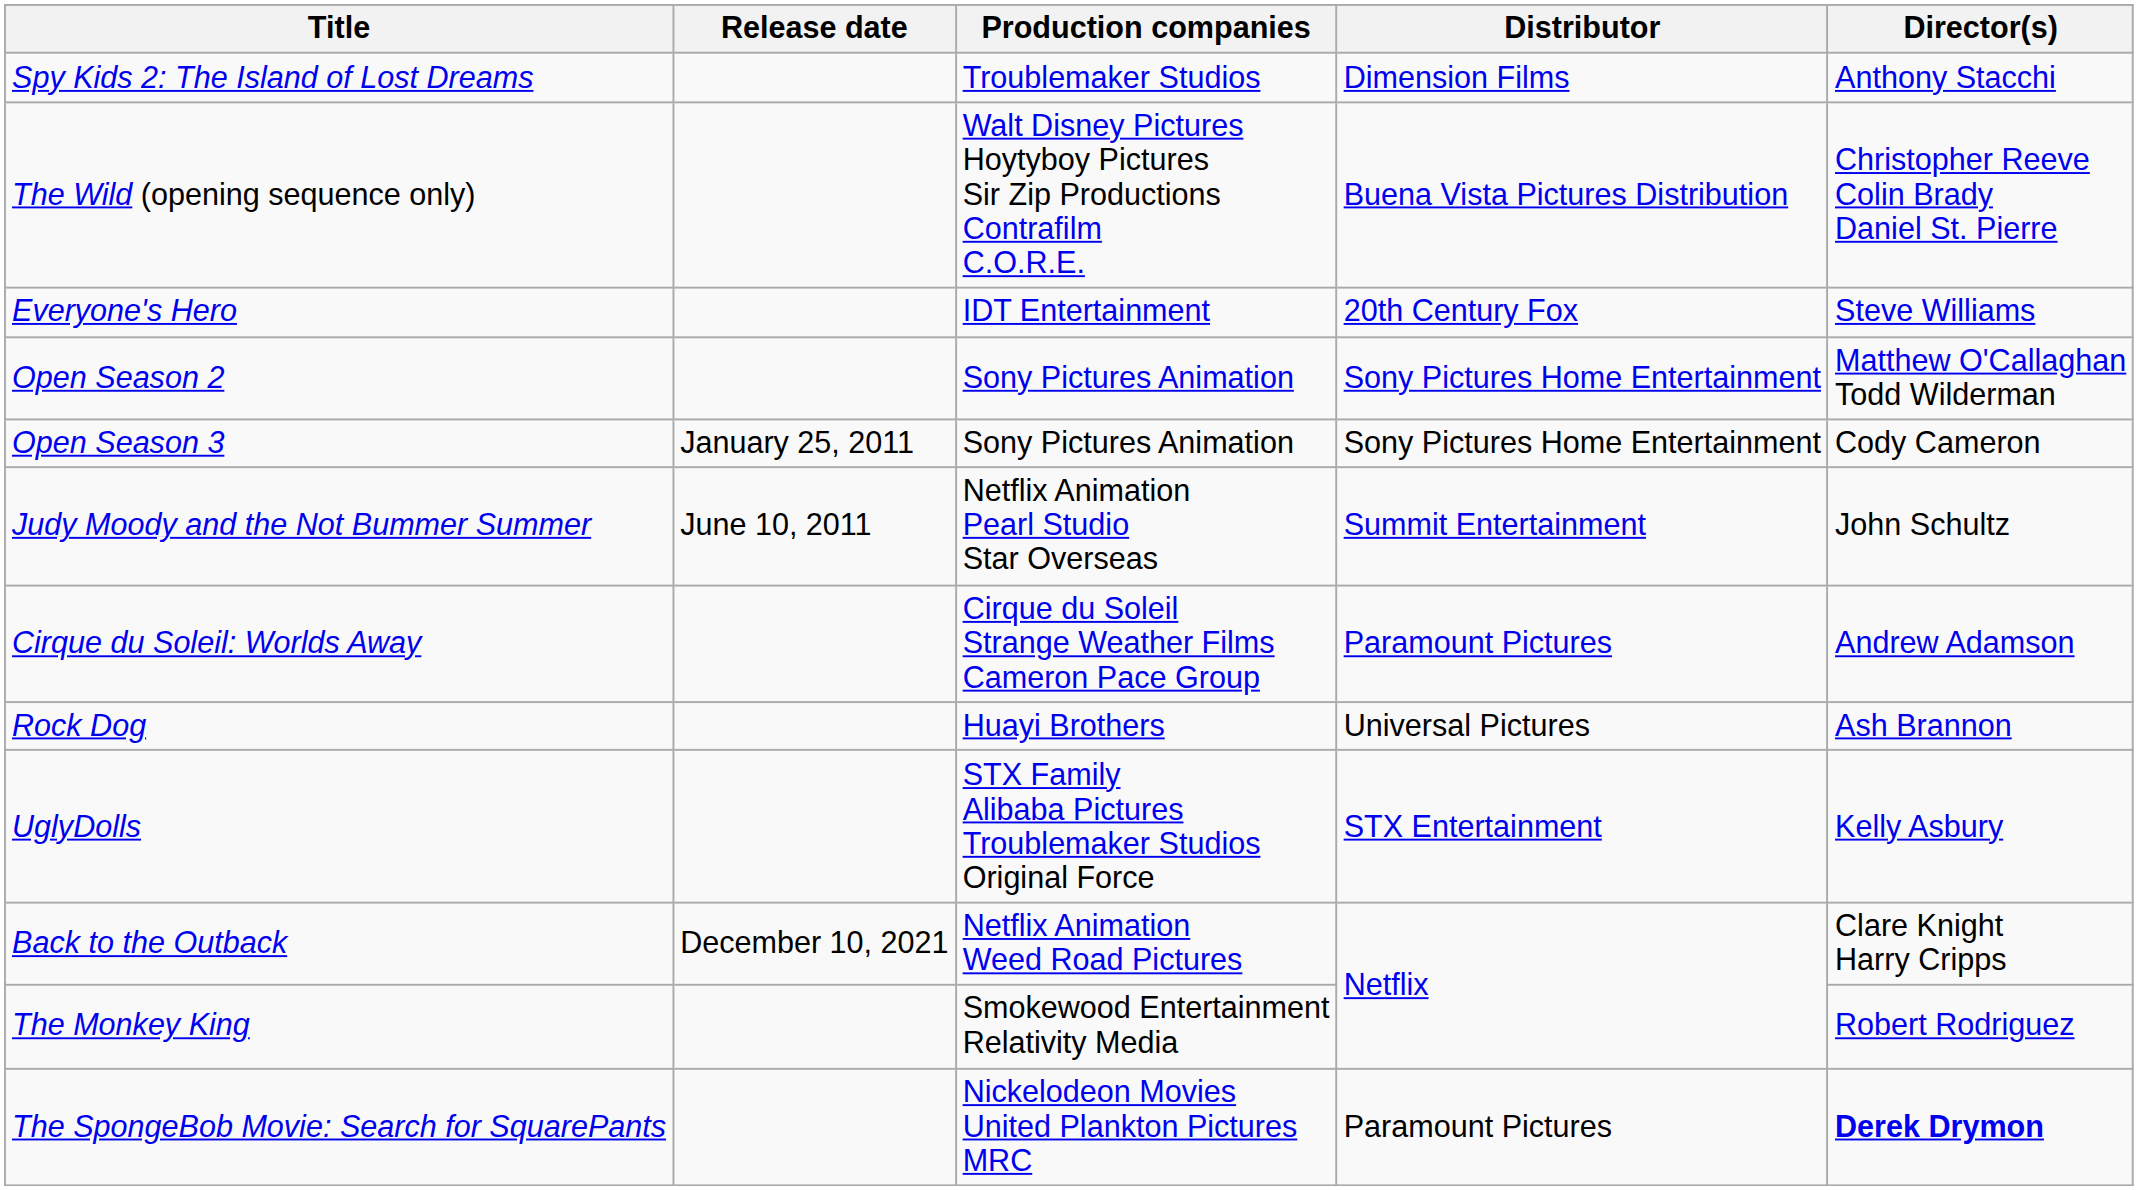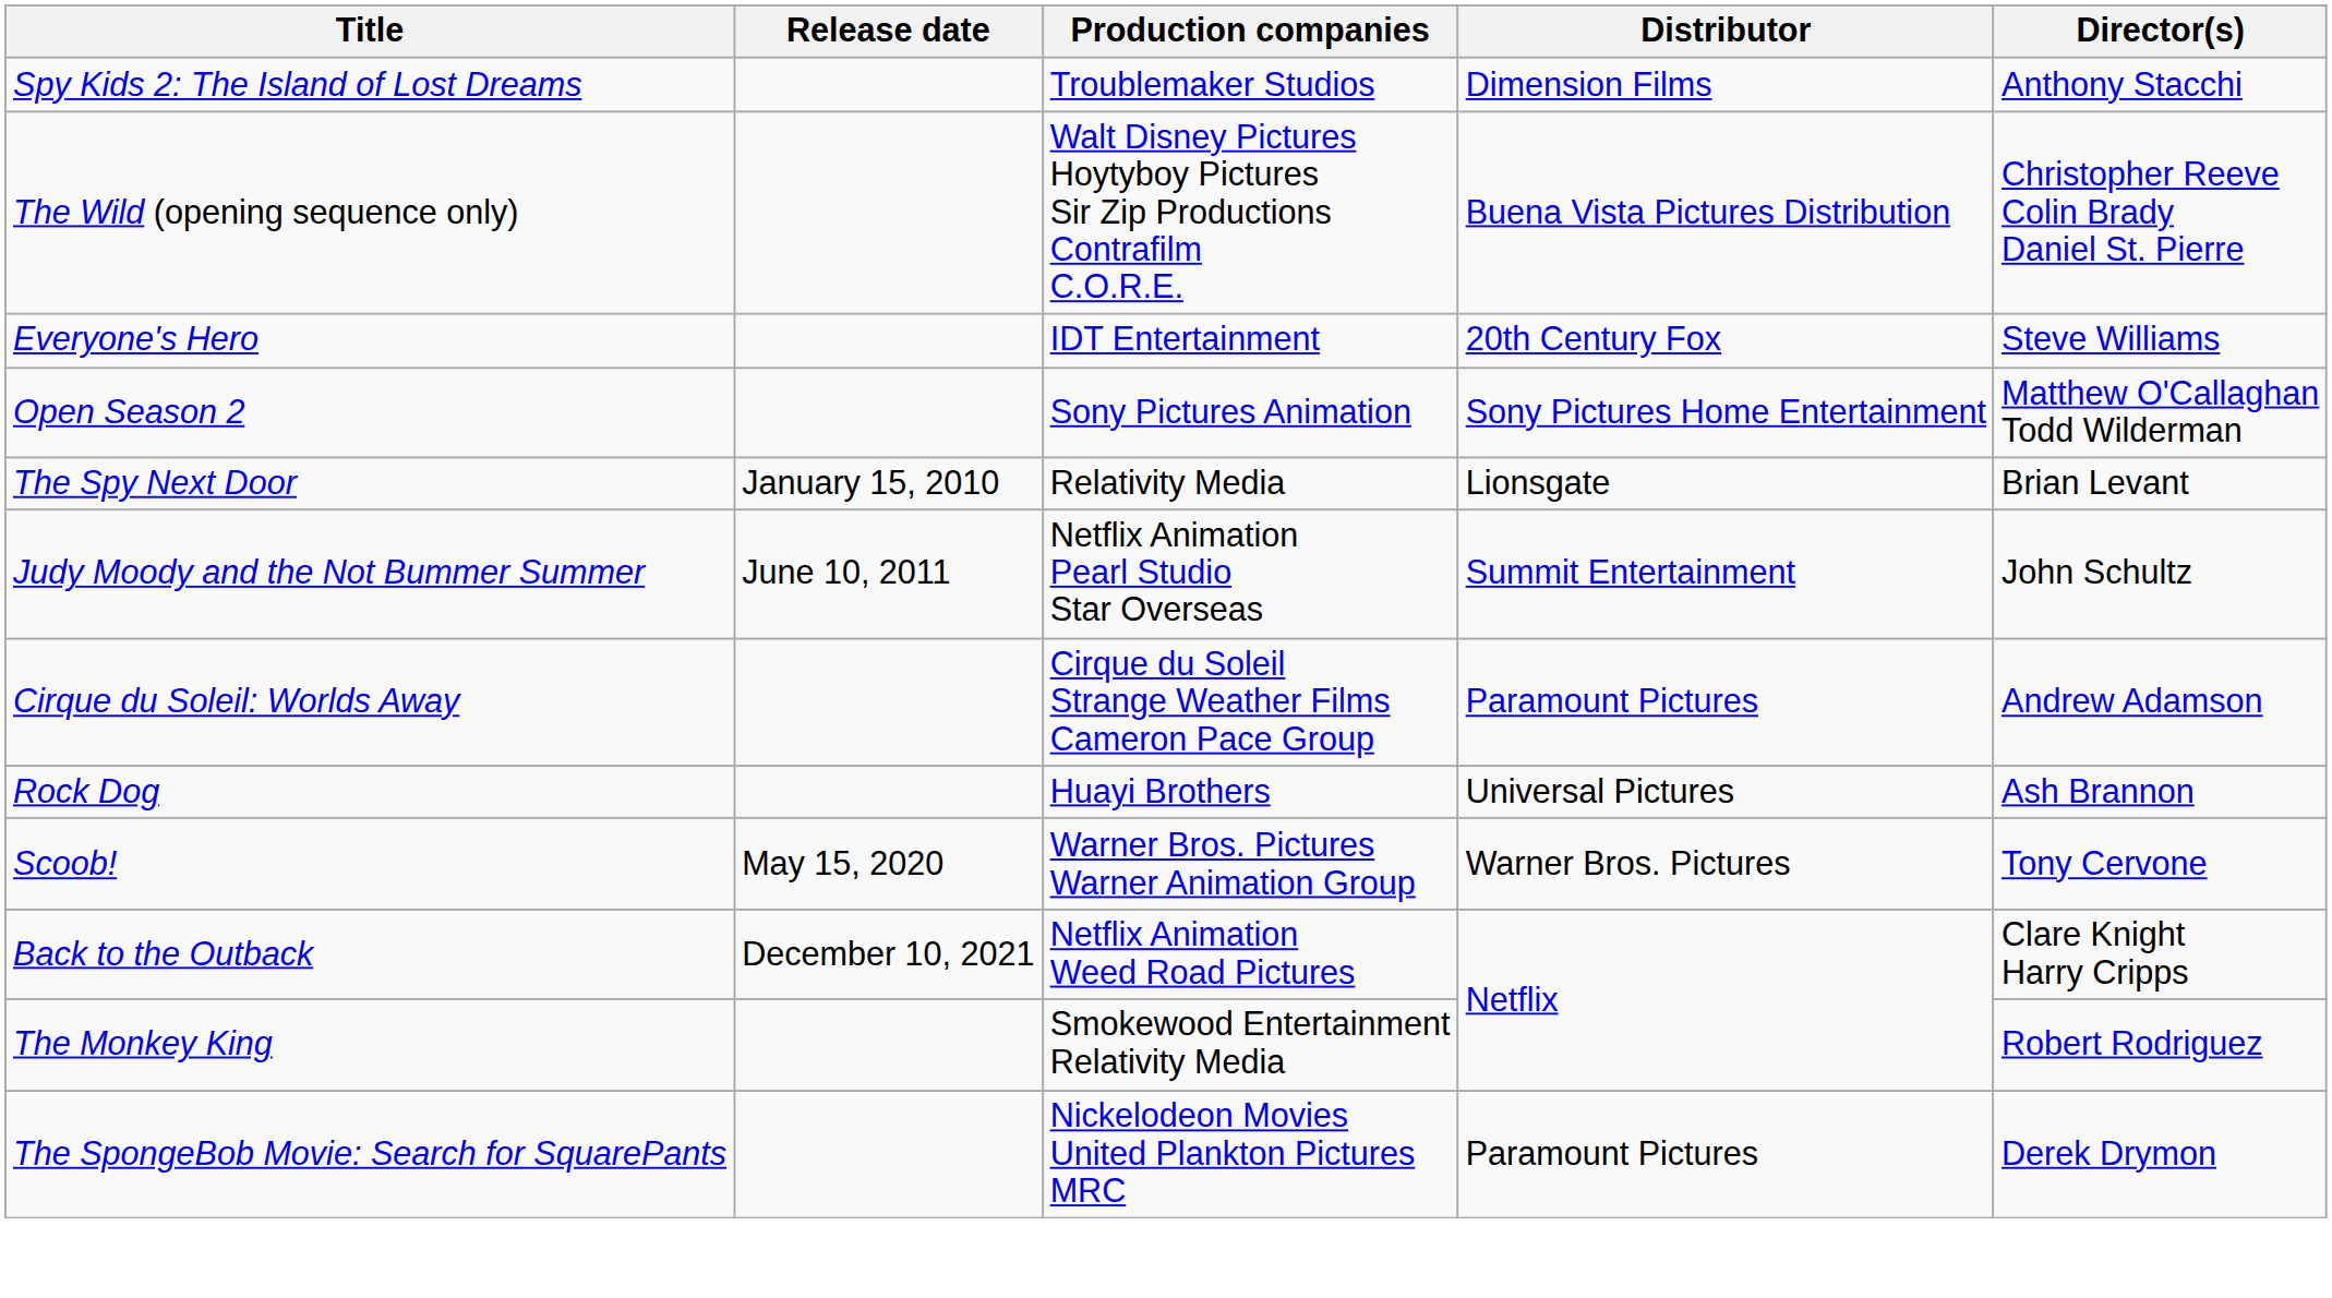 <table class="wikitable">
 <tr>
 <th>Title</th>
 <th>Release date</th>
 <th>Production companies</th>
 <th>Distributor</th>
 <th>Director(s)</th>
 </tr>
 <tr>
 <td><em><a href='#'>Spy Kids 2: The Island of Lost Dreams</a></em></td>
 <td></td>
 <td><a href='#'>Troublemaker Studios</a></td>
 <td><a href='#'>Dimension Films</a></td>
 <td><a href='#'>Anthony Stacchi</a></td>
 </tr>
 <tr>
 <td><em><a href='#'>The Wild</a></em> (opening sequence only)</td>
 <td></td>
 <td><a href='#'>Walt Disney Pictures</a><br>Hoytyboy Pictures<br>Sir Zip Productions<br><a href='#'>Contrafilm</a><br><a href='#'>C.O.R.E.</a></td>
 <td><a href='#'>Buena Vista Pictures Distribution</a></td>
 <td><a href='#'>Christopher Reeve</a> <br><a href='#'>Colin Brady</a> <br><a href='#'>Daniel St. Pierre</a></td>
 </tr>
 <tr>
 <td><em><a href='#'>Everyone's Hero</a></em></td>
 <td></td>
 <td><a href='#'>IDT Entertainment</a></td>
 <td><a href='#'>20th Century Fox</a></td>
 <td><a href='#'>Steve Williams</a></td>
 </tr>
 <tr>
 <td><em><a href='#'>Open Season 2</a></em></td>
 <td></td>
 <td><a href='#'>Sony Pictures Animation</a></td>
 <td><a href='#'>Sony Pictures Home Entertainment</a></td>
 <td><a href='#'>Matthew O'Callaghan</a><br>Todd Wilderman</td>
 </tr>
 <tr>
-<td><em><a href='#'>Open Season 3</a></em></td>
-<td>January 25, 2011</td>
-<td>Sony Pictures Animation</td>
-<td>Sony Pictures Home Entertainment</td>
-<td>Cody Cameron</td>
+<td><em><a href='#'>The Spy Next Door</a></em></td>
+<td>January 15, 2010</td>
+<td>Relativity Media</td>
+<td>Lionsgate</td>
+<td>Brian Levant</td>
 </tr>
 <tr>
 <td><em><a href='#'>Judy Moody and the Not Bummer Summer</a></em></td>
 <td>June 10, 2011</td>
 <td>Netflix Animation<br><a href='#'>Pearl Studio</a><br>Star Overseas</td>
 <td><a href='#'>Summit Entertainment</a></td>
 <td>John Schultz</td>
 </tr>
 <tr>
 <td><em><a href='#'>Cirque du Soleil: Worlds Away</a></em></td>
 <td></td>
 <td><a href='#'>Cirque du Soleil</a> <br><a href='#'>Strange Weather Films</a> <br><a href='#'>Cameron Pace Group</a></td>
 <td><a href='#'>Paramount Pictures</a></td>
 <td><a href='#'>Andrew Adamson</a></td>
 </tr>
 <tr>
 <td><em><a href='#'>Rock Dog</a></em></td>
 <td></td>
 <td><a href='#'>Huayi Brothers</a></td>
 <td>Universal Pictures</td>
 <td><a href='#'>Ash Brannon</a></td>
 </tr>
 <tr>
-<td><em><a href='#'>UglyDolls</a></em></td>
-<td></td>
-<td><a href='#'>STX Family</a><br><a href='#'>Alibaba Pictures</a> <br><a href='#'>Troublemaker Studios</a> <br>Original Force</td>
-<td><a href='#'>STX Entertainment</a></td>
-<td><a href='#'>Kelly Asbury</a></td>
+<td><em><a href='#'>Scoob!</a></em></td>
+<td>May 15, 2020</td>
+<td><a href='#'>Warner Bros. Pictures</a> <br><a href='#'>Warner Animation Group</a></td>
+<td>Warner Bros. Pictures</td>
+<td><a href='#'>Tony Cervone</a></td>
 </tr>
 <tr>
 <td><em><a href='#'>Back to the Outback</a></em></td>
 <td>December 10, 2021</td>
 <td><a href='#'>Netflix Animation</a><br><a href='#'>Weed Road Pictures</a></td>
 <td rowspan="2"><a href='#'>Netflix</a></td>
 <td>Clare Knight<br>Harry Cripps</td>
 </tr>
 <tr>
 <td><em><a href='#'>The Monkey King</a></em></td>
 <td></td>
 <td>Smokewood Entertainment<br>Relativity Media</td>
 <td><a href='#'>Robert Rodriguez</a></td>
 </tr>
 <tr>
 <td><em><a href='#'>The SpongeBob Movie: Search for SquarePants</a></em></td>
 <td></td>
 <td><a href='#'>Nickelodeon Movies</a><br><a href='#'>United Plankton Pictures</a><br><a href='#'>MRC</a></td>
 <td>Paramount Pictures</td>
-<td><strong><a href='#'>Derek Drymon</a></strong></td>
+<td><a href='#'>Derek Drymon</a></td>
 </tr>
 </table>
